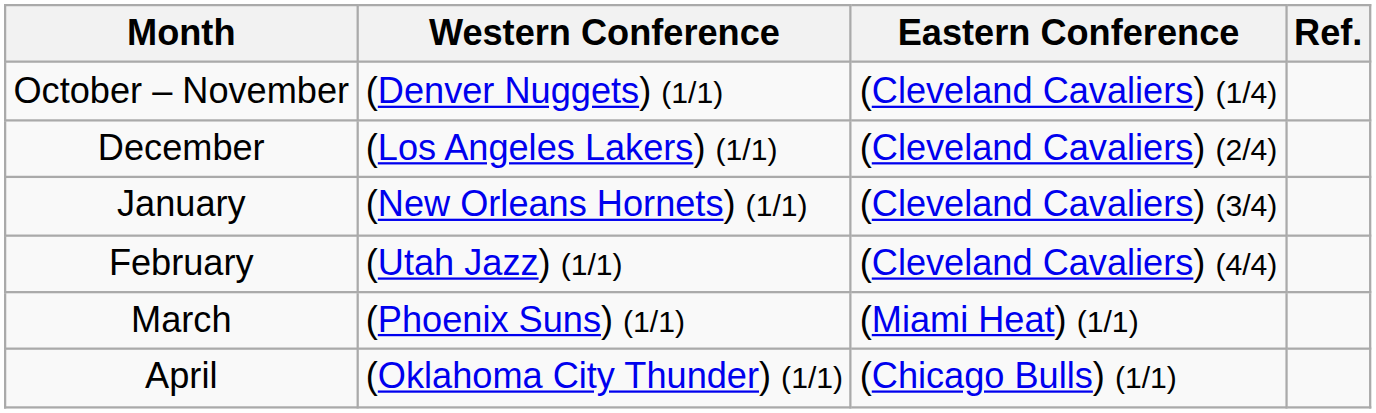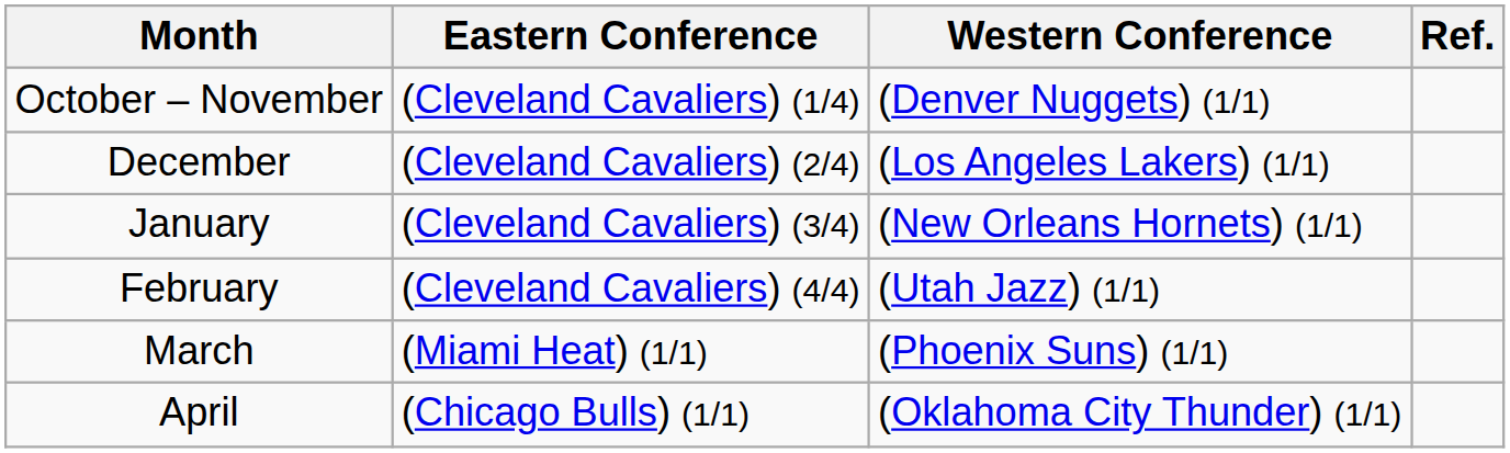 <table class="wikitable sortable" border="1">
 <tr>
 <th>Month</th>
+<th>Eastern Conference</th>
 <th>Western Conference</th>
-<th>Eastern Conference</th>
 <th class=unsortable>Ref.</th>
 </tr>
 <tr>
 <td align=center>October – November</td>
+<td> (<a href='#'>Cleveland Cavaliers</a>) <small>(1/4)</small></td>
 <td> (<a href='#'>Denver Nuggets</a>) <small>(1/1)</small></td>
-<td> (<a href='#'>Cleveland Cavaliers</a>) <small>(1/4)</small></td>
 <td align=center></td>
 </tr>
 <tr>
 <td align=center>December</td>
+<td> (<a href='#'>Cleveland Cavaliers</a>) <small>(2/4)</small></td>
 <td> (<a href='#'>Los Angeles Lakers</a>) <small>(1/1)</small></td>
-<td> (<a href='#'>Cleveland Cavaliers</a>) <small>(2/4)</small></td>
 <td align=center></td>
 </tr>
 <tr>
 <td align=center>January</td>
+<td> (<a href='#'>Cleveland Cavaliers</a>) <small>(3/4)</small></td>
 <td> (<a href='#'>New Orleans Hornets</a>) <small>(1/1)</small></td>
-<td> (<a href='#'>Cleveland Cavaliers</a>) <small>(3/4)</small></td>
 <td align=center></td>
 </tr>
 <tr>
 <td align=center>February</td>
+<td> (<a href='#'>Cleveland Cavaliers</a>) <small>(4/4)</small></td>
 <td> (<a href='#'>Utah Jazz</a>) <small>(1/1)</small></td>
-<td> (<a href='#'>Cleveland Cavaliers</a>) <small>(4/4)</small></td>
 <td align=center></td>
 </tr>
 <tr>
 <td align=center>March</td>
+<td> (<a href='#'>Miami Heat</a>) <small>(1/1)</small></td>
 <td> (<a href='#'>Phoenix Suns</a>) <small>(1/1)</small></td>
-<td> (<a href='#'>Miami Heat</a>) <small>(1/1)</small></td>
 <td align=center></td>
 </tr>
 <tr>
 <td align=center>April</td>
+<td> (<a href='#'>Chicago Bulls</a>) <small>(1/1)</small></td>
 <td> (<a href='#'>Oklahoma City Thunder</a>) <small>(1/1)</small></td>
-<td> (<a href='#'>Chicago Bulls</a>) <small>(1/1)</small></td>
 <td align=center></td>
 </tr>
 </table>
